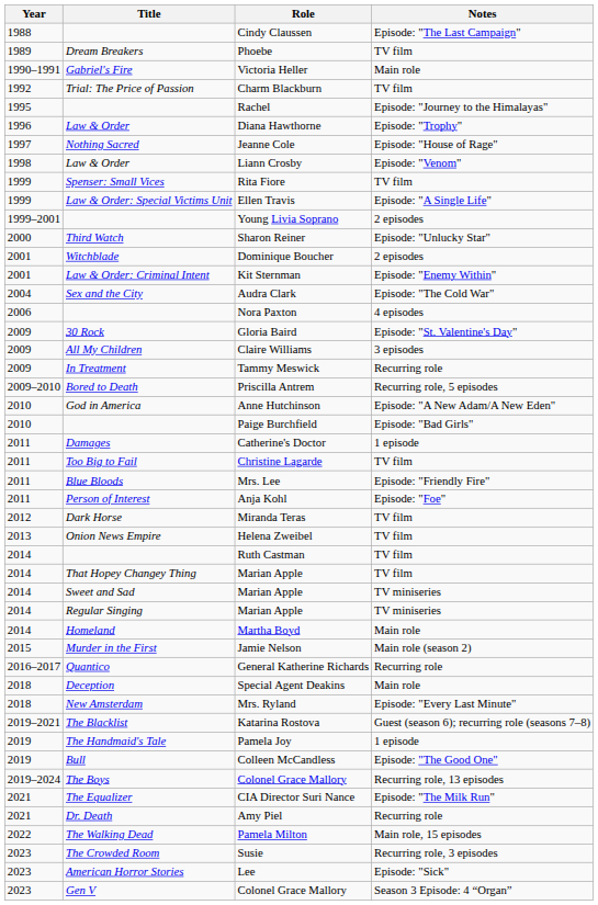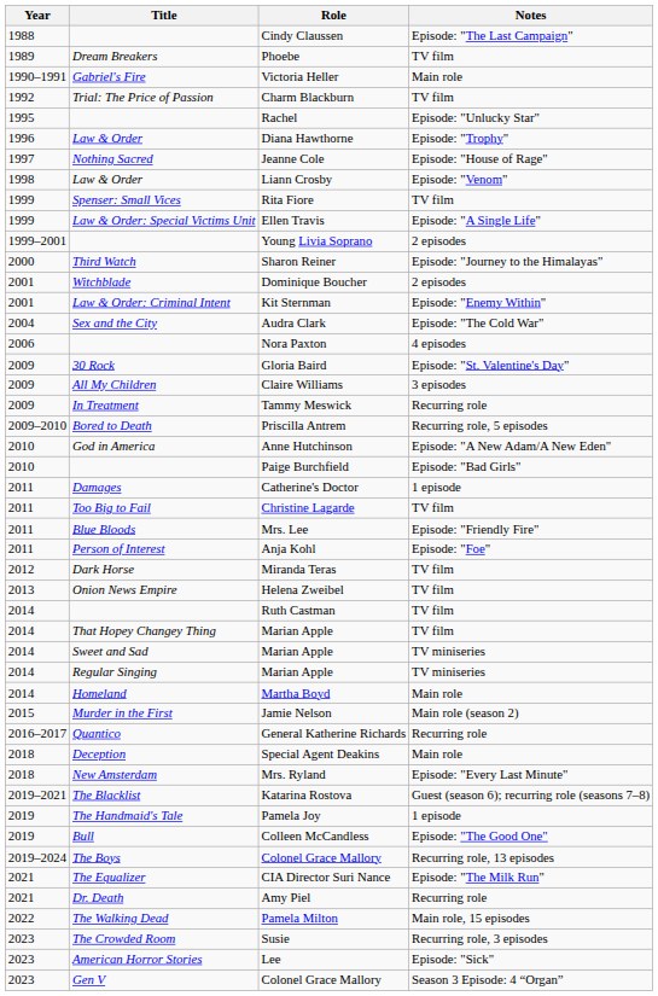 <table class="wikitable sortable">
 <tr>
 <th>Year</th>
 <th>Title</th>
 <th>Role</th>
 <th class="unsortable">Notes</th>
 </tr>
 <tr>
 <td>1988</td>
 <td><em></em></td>
 <td>Cindy Claussen</td>
 <td>Episode: "<a href='#'>The Last Campaign</a>"</td>
 </tr>
 <tr>
 <td>1989</td>
 <td><em>Dream Breakers</em></td>
 <td>Phoebe</td>
 <td>TV film</td>
 </tr>
 <tr>
 <td>1990–1991</td>
 <td><em><a href='#'>Gabriel's Fire</a></em></td>
 <td>Victoria Heller</td>
 <td>Main role</td>
 </tr>
 <tr>
 <td>1992</td>
 <td><em>Trial: The Price of Passion</em></td>
 <td>Charm Blackburn</td>
 <td>TV film</td>
 </tr>
 <tr>
 <td>1995</td>
 <td><em></em></td>
 <td>Rachel</td>
-<td>Episode: "Journey to the Himalayas"</td>
+<td>Episode: "Unlucky Star"</td>
 </tr>
 <tr>
 <td>1996</td>
 <td><em><a href='#'>Law & Order</a></em></td>
 <td>Diana Hawthorne</td>
 <td>Episode: "<a href='#'>Trophy</a>"</td>
 </tr>
 <tr>
 <td>1997</td>
 <td><em><a href='#'>Nothing Sacred</a></em></td>
 <td>Jeanne Cole</td>
 <td>Episode: "House of Rage"</td>
 </tr>
 <tr>
 <td>1998</td>
 <td><em>Law & Order</em></td>
 <td>Liann Crosby</td>
 <td>Episode: "<a href='#'>Venom</a>"</td>
 </tr>
 <tr>
 <td>1999</td>
 <td><em><a href='#'>Spenser: Small Vices</a></em></td>
 <td>Rita Fiore</td>
 <td>TV film</td>
 </tr>
 <tr>
 <td>1999</td>
 <td><em><a href='#'>Law & Order: Special Victims Unit</a></em></td>
 <td>Ellen Travis</td>
 <td>Episode: "<a href='#'>A Single Life</a>"</td>
 </tr>
 <tr>
 <td>1999–2001</td>
 <td><em></em></td>
 <td>Young <a href='#'>Livia Soprano</a></td>
 <td>2 episodes</td>
 </tr>
 <tr>
 <td>2000</td>
 <td><em><a href='#'>Third Watch</a></em></td>
 <td>Sharon Reiner</td>
-<td>Episode: "Unlucky Star"</td>
+<td>Episode: "Journey to the Himalayas"</td>
 </tr>
 <tr>
 <td>2001</td>
 <td><em><a href='#'>Witchblade</a></em></td>
 <td>Dominique Boucher</td>
 <td>2 episodes</td>
 </tr>
 <tr>
 <td>2001</td>
 <td><em><a href='#'>Law & Order: Criminal Intent</a></em></td>
 <td>Kit Sternman</td>
 <td>Episode: "<a href='#'>Enemy Within</a>"</td>
 </tr>
 <tr>
 <td>2004</td>
 <td><em><a href='#'>Sex and the City</a></em></td>
 <td>Audra Clark</td>
 <td>Episode: "The Cold War"</td>
 </tr>
 <tr>
 <td>2006</td>
 <td><em></em></td>
 <td>Nora Paxton</td>
 <td>4 episodes</td>
 </tr>
 <tr>
 <td>2009</td>
 <td><em><a href='#'>30 Rock</a></em></td>
 <td>Gloria Baird</td>
 <td>Episode: "<a href='#'>St. Valentine's Day</a>"</td>
 </tr>
 <tr>
 <td>2009</td>
 <td><em><a href='#'>All My Children</a></em></td>
 <td>Claire Williams</td>
 <td>3 episodes</td>
 </tr>
 <tr>
 <td>2009</td>
 <td><em><a href='#'>In Treatment</a></em></td>
 <td>Tammy Meswick</td>
 <td>Recurring role</td>
 </tr>
 <tr>
 <td>2009–2010</td>
 <td><em><a href='#'>Bored to Death</a></em></td>
 <td>Priscilla Antrem</td>
 <td>Recurring role, 5 episodes</td>
 </tr>
 <tr>
 <td>2010</td>
 <td><em>God in America</em></td>
 <td>Anne Hutchinson</td>
 <td>Episode: "A New Adam/A New Eden"</td>
 </tr>
 <tr>
 <td>2010</td>
 <td><em></em></td>
 <td>Paige Burchfield</td>
 <td>Episode: "Bad Girls"</td>
 </tr>
 <tr>
 <td>2011</td>
 <td><em><a href='#'>Damages</a></em></td>
 <td>Catherine's Doctor</td>
 <td>1 episode</td>
 </tr>
 <tr>
 <td>2011</td>
 <td><em><a href='#'>Too Big to Fail</a></em></td>
 <td><a href='#'>Christine Lagarde</a></td>
 <td>TV film</td>
 </tr>
 <tr>
 <td>2011</td>
 <td><em><a href='#'>Blue Bloods</a></em></td>
 <td>Mrs. Lee</td>
 <td>Episode: "Friendly Fire"</td>
 </tr>
 <tr>
 <td>2011</td>
 <td><em><a href='#'>Person of Interest</a></em></td>
 <td>Anja Kohl</td>
 <td>Episode: "<a href='#'>Foe</a>"</td>
 </tr>
 <tr>
 <td>2012</td>
 <td><em>Dark Horse</em></td>
 <td>Miranda Teras</td>
 <td>TV film</td>
 </tr>
 <tr>
 <td>2013</td>
 <td><em>Onion News Empire</em></td>
 <td>Helena Zweibel</td>
 <td>TV film</td>
 </tr>
 <tr>
 <td>2014</td>
 <td><em></em></td>
 <td>Ruth Castman</td>
 <td>TV film</td>
 </tr>
 <tr>
 <td>2014</td>
 <td><em>That Hopey Changey Thing</em></td>
 <td>Marian Apple</td>
 <td>TV film</td>
 </tr>
 <tr>
 <td>2014</td>
 <td><em>Sweet and Sad</em></td>
 <td>Marian Apple</td>
 <td>TV miniseries</td>
 </tr>
 <tr>
 <td>2014</td>
 <td><em>Regular Singing</em></td>
 <td>Marian Apple</td>
 <td>TV miniseries</td>
 </tr>
 <tr>
 <td>2014</td>
 <td><em><a href='#'>Homeland</a></em></td>
 <td><a href='#'>Martha Boyd</a></td>
 <td>Main role</td>
 </tr>
 <tr>
 <td>2015</td>
 <td><em><a href='#'>Murder in the First</a></em></td>
 <td>Jamie Nelson</td>
 <td>Main role (season 2)</td>
 </tr>
 <tr>
 <td>2016–2017</td>
 <td><em><a href='#'>Quantico</a></em></td>
 <td>General Katherine Richards</td>
 <td>Recurring role</td>
 </tr>
 <tr>
 <td>2018</td>
 <td><em><a href='#'>Deception</a></em></td>
 <td>Special Agent Deakins</td>
 <td>Main role</td>
 </tr>
 <tr>
 <td>2018</td>
 <td><em><a href='#'>New Amsterdam</a></em></td>
 <td>Mrs. Ryland</td>
 <td>Episode: "Every Last Minute"</td>
 </tr>
 <tr>
 <td>2019–2021</td>
 <td><em><a href='#'>The Blacklist</a></em></td>
 <td>Katarina Rostova</td>
 <td>Guest (season 6); recurring role (seasons 7–8)</td>
 </tr>
 <tr>
 <td>2019</td>
 <td><em><a href='#'>The Handmaid's Tale</a></em></td>
 <td>Pamela Joy</td>
 <td>1 episode</td>
 </tr>
 <tr>
 <td>2019</td>
 <td><em><a href='#'>Bull</a></em></td>
 <td>Colleen McCandless</td>
 <td>Episode: <a href='#'>"The Good One"</a></td>
 </tr>
 <tr>
 <td>2019–2024</td>
 <td><em><a href='#'>The Boys</a></em></td>
 <td><a href='#'>Colonel Grace Mallory</a></td>
 <td>Recurring role, 13 episodes</td>
 </tr>
 <tr>
 <td>2021</td>
 <td><em><a href='#'>The Equalizer</a></em></td>
 <td>CIA Director Suri Nance</td>
 <td>Episode: "<a href='#'>The Milk Run</a>"</td>
 </tr>
 <tr>
 <td>2021</td>
 <td><em><a href='#'>Dr. Death</a></em></td>
 <td>Amy Piel</td>
 <td>Recurring role</td>
 </tr>
 <tr>
 <td>2022</td>
 <td><em><a href='#'>The Walking Dead</a></em></td>
 <td><a href='#'>Pamela Milton</a></td>
 <td>Main role, 15 episodes</td>
 </tr>
 <tr>
 <td>2023</td>
 <td><em><a href='#'>The Crowded Room</a></em></td>
 <td>Susie</td>
 <td>Recurring role, 3 episodes</td>
 </tr>
 <tr>
 <td>2023</td>
 <td><em><a href='#'>American Horror Stories</a></em></td>
 <td>Lee</td>
 <td>Episode: "Sick"</td>
 </tr>
 <tr>
 <td>2023</td>
 <td><em><a href='#'>Gen V</a></em></td>
 <td>Colonel Grace Mallory</td>
 <td>Season 3 Episode: 4 “Organ”</td>
 </tr>
 </table>
